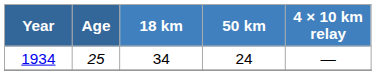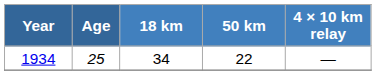 <table class="wikitable" style="font-size:95%; text-align:center; border:grey solid 1px; border-collapse:collapse; background:#ffffff;">
 <tr>
 <th style="background-color:#369; color:white; width:60px;"> Year </th>
 <th style="background-color:#369; color:white; width:40px;"> Age </th>
 <th style="background-color:#4180be; color:white; width:75px;"> 18 km </th>
 <th style="background-color:#4180be; color:white; width:75px;"> 50 km </th>
 <th style="background-color:#4180be; color:white; width:75px;"> 4 × 10 km <br> relay </th>
 </tr>
 <tr>
 <td><a href='#'>1934</a></td>
 <td><em>25</em></td>
 <td>34</td>
-<td>24</td>
+<td>22</td>
 <td>—</td>
 </tr>
 <tr>
 </tr>
 </table>
